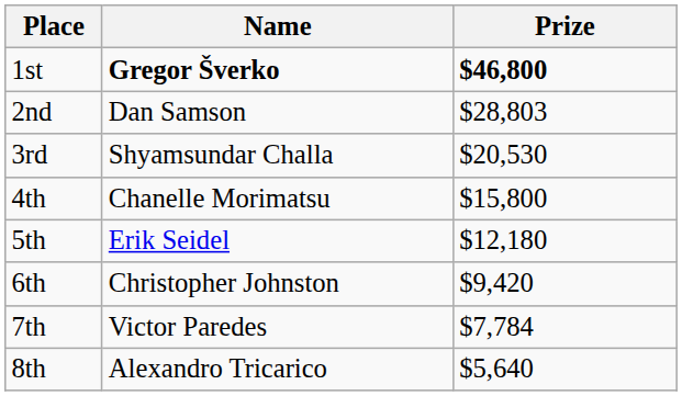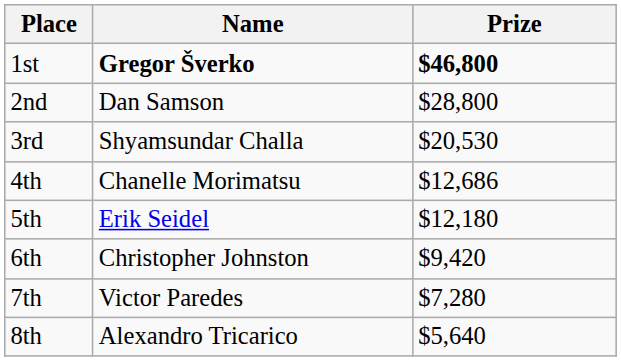 <table class="wikitable">
 <tr>
 <th width="50">Place</th>
 <th width="200">Name</th>
 <th width="125">Prize</th>
 </tr>
 <tr>
 <td>1st</td>
 <td> <strong>Gregor Šverko</strong></td>
 <td><strong>$46,800</strong></td>
 </tr>
 <tr>
 <td>2nd</td>
 <td> Dan Samson</td>
-<td>$28,803</td>
+<td>$28,800</td>
 </tr>
 <tr>
 <td>3rd</td>
 <td> Shyamsundar Challa</td>
 <td>$20,530</td>
 </tr>
 <tr>
 <td>4th</td>
 <td> Chanelle Morimatsu</td>
-<td>$15,800</td>
+<td>$12,686</td>
 </tr>
 <tr>
 <td>5th</td>
 <td> <a href='#'>Erik Seidel</a></td>
 <td>$12,180</td>
 </tr>
 <tr>
 <td>6th</td>
 <td> Christopher Johnston</td>
 <td>$9,420</td>
 </tr>
 <tr>
 <td>7th</td>
 <td> Victor Paredes</td>
-<td>$7,784</td>
+<td>$7,280</td>
 </tr>
 <tr>
 <td>8th</td>
 <td> Alexandro Tricarico</td>
 <td>$5,640</td>
 </tr>
 </table>
